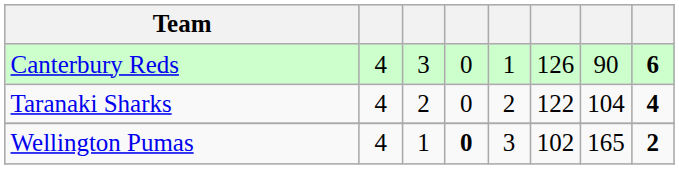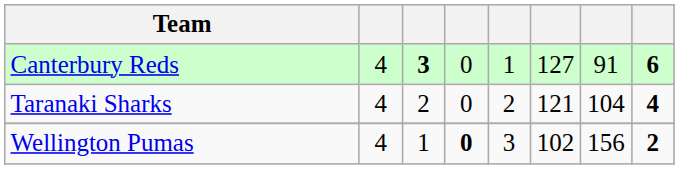 <table class="wikitable" style="text-align:center">
 <tr>
 <th width="220">Team</th>
 <th width="20"></th>
 <th width="20"></th>
 <th width="20"></th>
 <th width="20"></th>
 <th width="25"></th>
 <th width="25"></th>
 <th width="20"></th>
 </tr>
 <tr style="background: #ccffcc;">
 <td style="text-align:left;"><a href='#'>Canterbury Reds</a></td>
 <td>4</td>
-<td>3</td>
+<td><strong>3</strong></td>
 <td>0</td>
 <td>1</td>
-<td>126</td>
-<td>90</td>
+<td>127</td>
+<td>91</td>
 <td><strong>6</strong></td>
 </tr>
 <tr>
 <td style="text-align:left;"><a href='#'>Taranaki Sharks</a></td>
 <td>4</td>
 <td>2</td>
 <td>0</td>
 <td>2</td>
-<td>122</td>
+<td>121</td>
 <td>104</td>
 <td><strong>4</strong></td>
 </tr>
 <tr>
 </tr>
 <tr style=>
 <td style="text-align:left;"><a href='#'>Wellington Pumas</a></td>
 <td>4</td>
 <td>1</td>
 <td><strong>0</strong></td>
 <td>3</td>
 <td>102</td>
-<td>165</td>
+<td>156</td>
 <td><strong>2</strong></td>
 </tr>
 </table>
